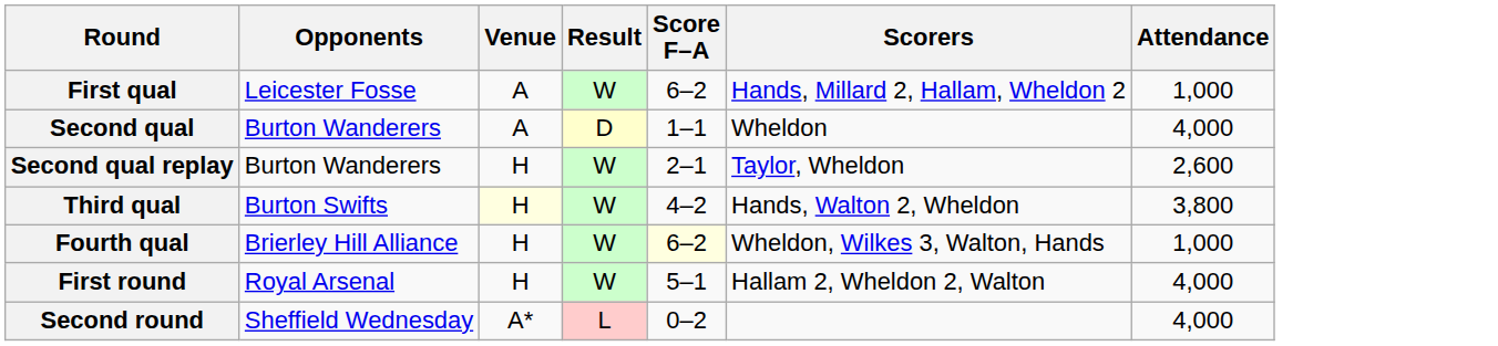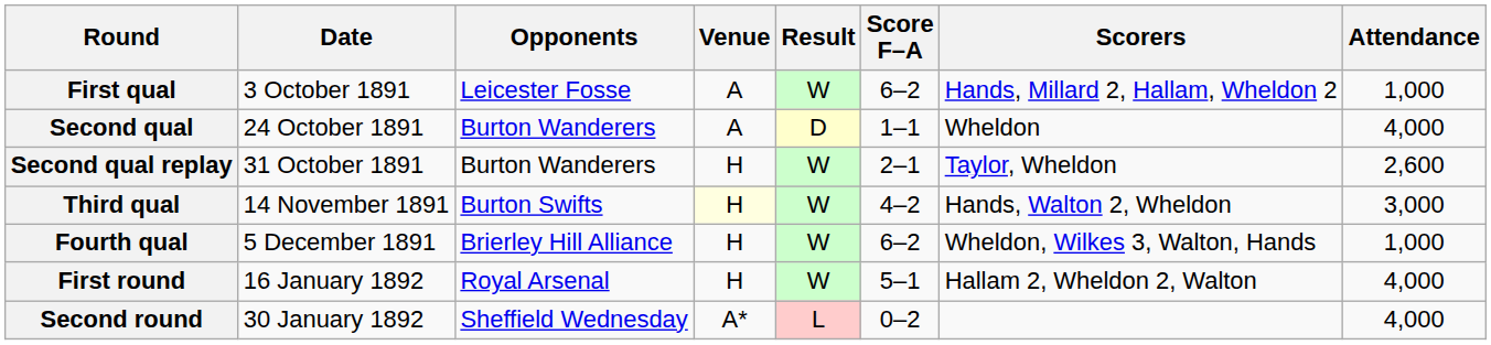 <table class="wikitable plainrowheaders" style="text-align:center">
 <tr>
 <th scope="col">Round</th>
+<th scope="col">Date</th>
 <th scope="col">Opponents</th>
 <th scope="col">Venue</th>
 <th scope="col">Result</th>
 <th scope="col">Score<br>F–A</th>
 <th scope="col">Scorers</th>
 <th scope="col">Attendance</th>
 </tr>
 <tr>
 <th scope="row">First qual</th>
+<td align="left">3 October 1891</td>
 <td align="left"><a href='#'>Leicester Fosse</a></td>
 <td>A</td>
 <td style=background:#cfc>W</td>
 <td>6–2</td>
 <td align="left"><a href='#'>Hands</a>, <a href='#'>Millard</a> 2, <a href='#'>Hallam</a>, <a href='#'>Wheldon</a> 2</td>
 <td>1,000</td>
 </tr>
 <tr>
 <th scope="row">Second qual</th>
+<td align="left">24 October 1891</td>
 <td align="left"><a href='#'>Burton Wanderers</a></td>
 <td>A</td>
 <td style=background:#ffc>D</td>
 <td>1–1</td>
 <td align="left">Wheldon</td>
 <td>4,000</td>
 </tr>
 <tr>
 <th scope="row">Second qual replay</th>
+<td align="left">31 October 1891</td>
 <td align="left">Burton Wanderers</td>
 <td>H</td>
 <td style=background:#cfc>W</td>
 <td>2–1</td>
 <td align="left"><a href='#'>Taylor</a>, Wheldon</td>
 <td>2,600</td>
 </tr>
 <tr>
 <th scope="row">Third qual</th>
+<td align="left">14 November 1891</td>
 <td align="left"><a href='#'>Burton Swifts</a></td>
 <td style="background: lightyellow;">H</td>
 <td style=background:#cfc>W</td>
 <td>4–2</td>
 <td align="left">Hands, <a href='#'>Walton</a> 2, Wheldon</td>
-<td>3,800</td>
+<td>3,000</td>
 </tr>
 <tr>
 <th scope="row">Fourth qual</th>
+<td align="left">5 December 1891</td>
 <td align="left"><a href='#'>Brierley Hill Alliance</a></td>
 <td>H</td>
 <td style=background:#cfc>W</td>
-<td style="background: lightyellow;">6–2</td>
+<td>6–2</td>
 <td align="left">Wheldon, <a href='#'>Wilkes</a> 3, Walton, Hands</td>
 <td>1,000</td>
 </tr>
 <tr>
 <th scope="row">First round</th>
+<td align="left">16 January 1892</td>
 <td align="left"><a href='#'>Royal Arsenal</a></td>
 <td>H</td>
 <td style=background:#cfc>W</td>
 <td>5–1</td>
 <td align="left">Hallam 2, Wheldon 2, Walton</td>
 <td>4,000</td>
 </tr>
 <tr>
 <th scope="row">Second round</th>
+<td align="left">30 January 1892</td>
 <td align="left"><a href='#'>Sheffield Wednesday</a></td>
 <td>A*</td>
 <td style=background:#fcc>L</td>
 <td>0–2</td>
 <td></td>
 <td>4,000</td>
 </tr>
 </table>
